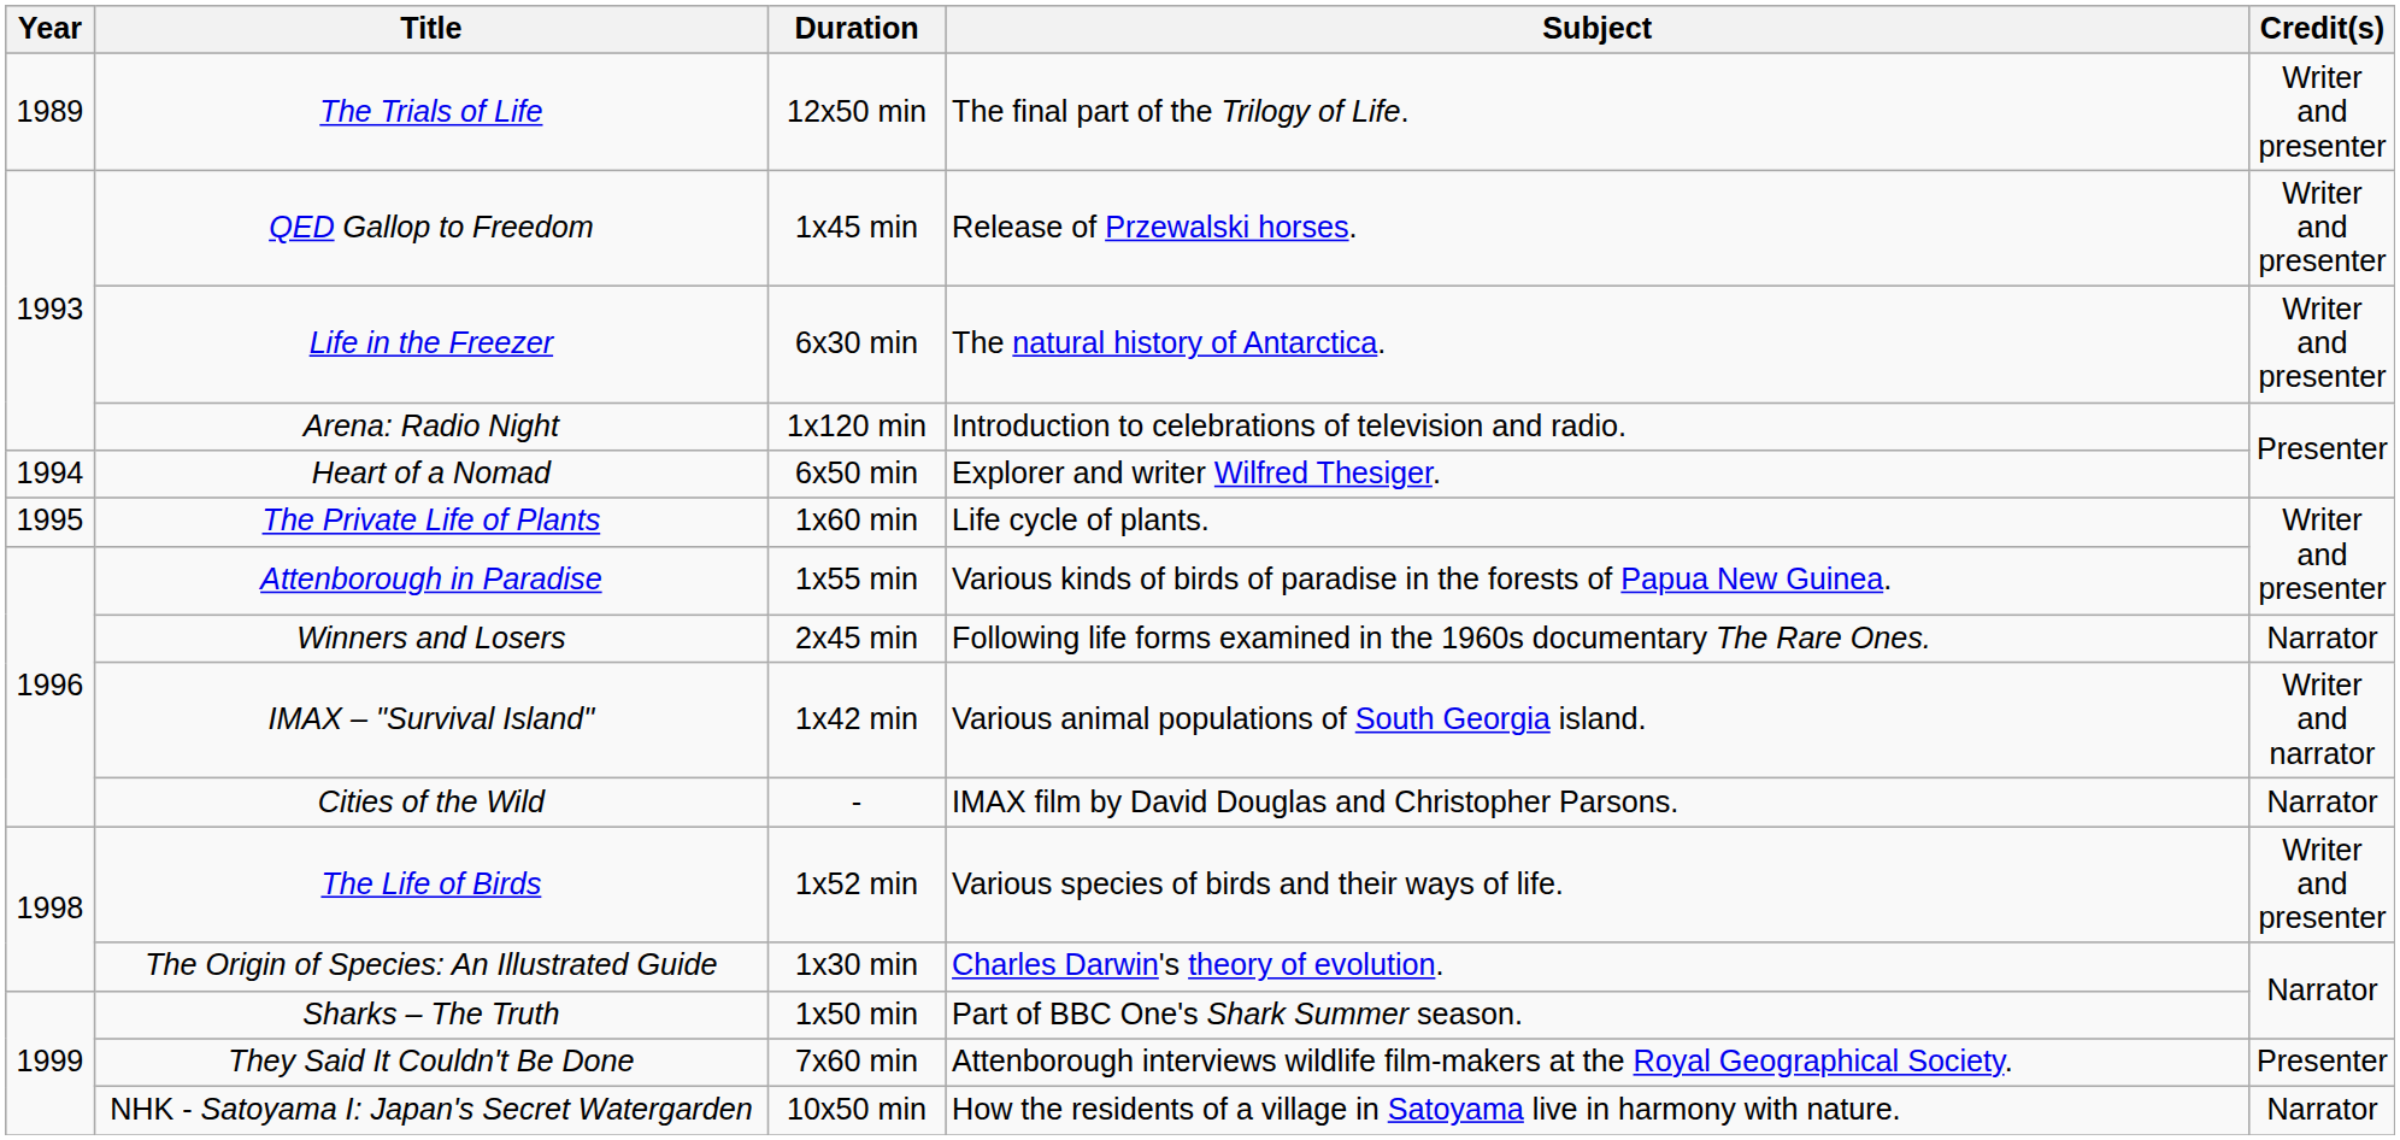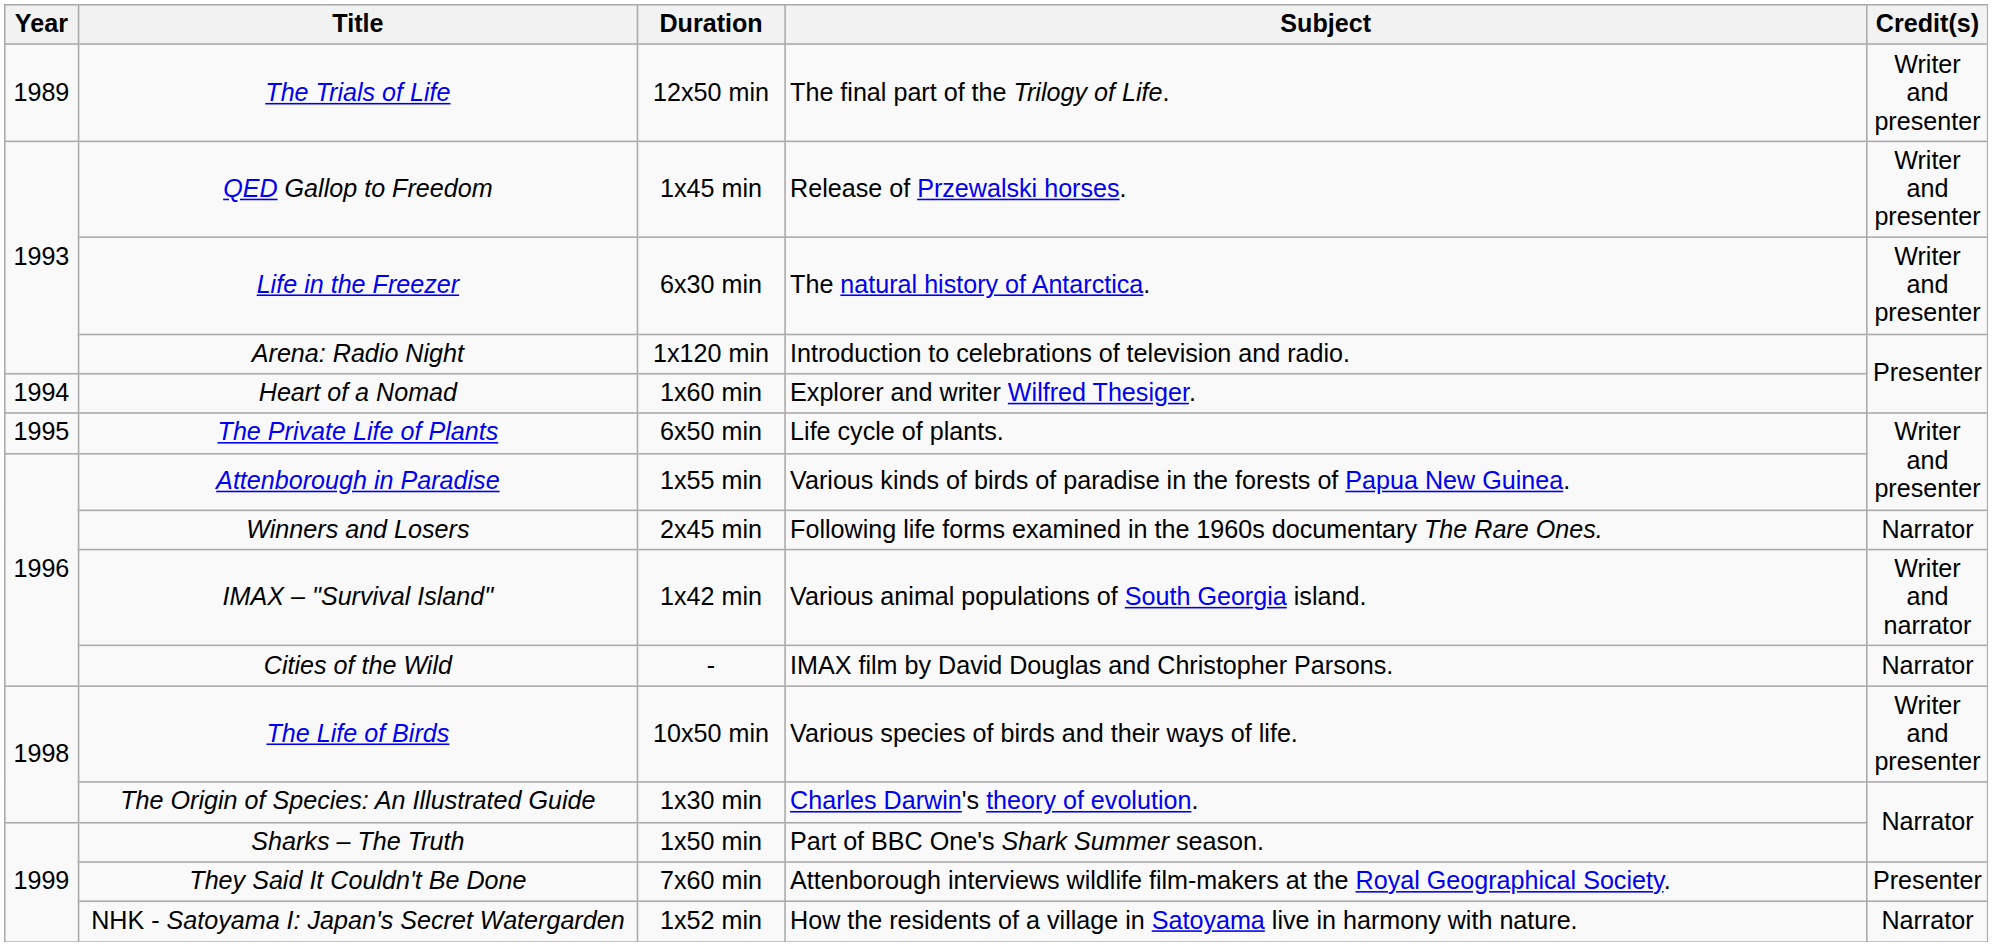 <table class="wikitable" style="text-align:center" width="100%">
 <tr>
 <th width="40">Year</th>
 <th width="400">Title</th>
 <th width="90">Duration</th>
 <th width="800">Subject</th>
 <th>Credit(s)</th>
 </tr>
 <tr>
 <td>1989</td>
 <td><em><a href='#'>The Trials of Life</a></em></td>
 <td>12x50 min</td>
 <td align="left">The final part of the <em>Trilogy of Life</em>.</td>
 <td>Writer and presenter</td>
 </tr>
 <tr>
 <td rowspan="3">1993</td>
 <td><em><a href='#'>QED</a></em> <em>Gallop to Freedom</em></td>
 <td>1x45 min</td>
 <td align="left">Release of <a href='#'>Przewalski horses</a>.</td>
 <td>Writer and presenter</td>
 </tr>
 <tr>
 <td><em><a href='#'>Life in the Freezer</a></em></td>
 <td>6x30 min</td>
 <td align="left">The <a href='#'>natural history of Antarctica</a>.</td>
 <td>Writer and presenter</td>
 </tr>
 <tr>
 <td><em>Arena: Radio Night</em></td>
 <td>1x120 min</td>
 <td align="left">Introduction to celebrations of television and radio.</td>
 <td rowspan="2">Presenter</td>
 </tr>
 <tr>
 <td>1994</td>
 <td><em>Heart of a Nomad</em></td>
-<td>6x50 min</td>
+<td>1x60 min</td>
 <td align="left">Explorer and writer <a href='#'>Wilfred Thesiger</a>.</td>
 </tr>
 <tr>
 <td>1995</td>
 <td><em><a href='#'>The Private Life of Plants</a></em></td>
-<td>1x60 min</td>
+<td>6x50 min</td>
 <td align="left">Life cycle of plants.</td>
 <td rowspan="2">Writer and presenter</td>
 </tr>
 <tr>
 <td rowspan="4">1996</td>
 <td><em><a href='#'>Attenborough in Paradise</a></em></td>
 <td>1x55 min</td>
 <td align="left">Various kinds of birds of paradise in the forests of <a href='#'>Papua New Guinea</a>.</td>
 </tr>
 <tr>
 <td><em>Winners and Losers</em></td>
 <td>2x45 min</td>
 <td align="left">Following life forms examined in the 1960s documentary <em>The Rare Ones.</em></td>
 <td>Narrator</td>
 </tr>
 <tr>
 <td><em>IMAX – "Survival Island"</em></td>
 <td>1x42 min</td>
 <td align="left">Various animal populations of <a href='#'>South Georgia</a> island.</td>
 <td>Writer and narrator</td>
 </tr>
 <tr>
 <td><em>Cities of the Wild</em></td>
 <td>-</td>
 <td align="left">IMAX film by David Douglas and Christopher Parsons.</td>
 <td>Narrator</td>
 </tr>
 <tr>
 <td rowspan="2">1998</td>
 <td><em><a href='#'>The Life of Birds</a></em></td>
-<td>1x52 min</td>
+<td>10x50 min</td>
 <td align="left">Various species of birds and their ways of life.</td>
 <td>Writer and presenter</td>
 </tr>
 <tr>
 <td><em>The Origin of Species: An Illustrated Guide</em></td>
 <td>1x30 min</td>
 <td align="left"><a href='#'>Charles Darwin</a>'s <a href='#'>theory of evolution</a>.</td>
 <td rowspan="2">Narrator</td>
 </tr>
 <tr>
 <td rowspan="3">1999</td>
 <td><em>Sharks – The Truth</em></td>
 <td>1x50 min</td>
 <td align="left">Part of BBC One's <em>Shark Summer</em> season.</td>
 </tr>
 <tr>
 <td><em>They Said It Couldn't Be Done</em></td>
 <td>7x60 min</td>
 <td align="left">Attenborough interviews wildlife film-makers at the <a href='#'>Royal Geographical Society</a>.</td>
 <td>Presenter</td>
 </tr>
 <tr>
 <td>NHK - <em>Satoyama I: Japan's Secret Watergarden</em></td>
-<td>10x50 min</td>
+<td>1x52 min</td>
 <td align="left">How the residents of a village in <a href='#'>Satoyama</a> live in harmony with nature.</td>
 <td>Narrator</td>
 </tr>
 </table>
